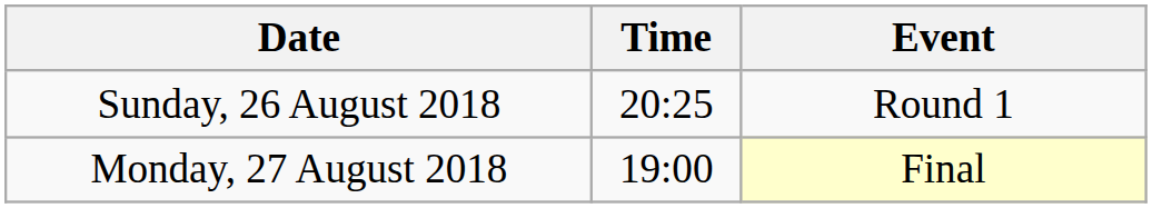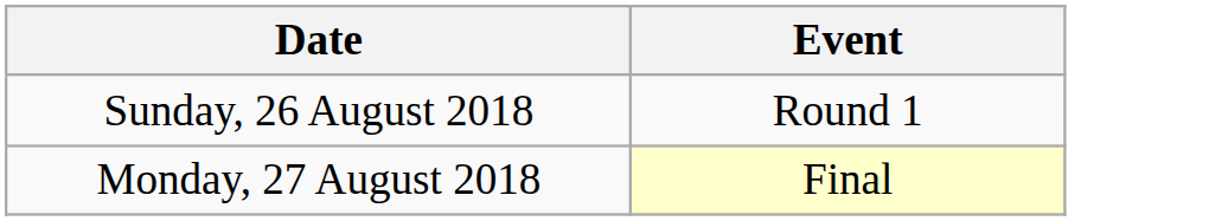 <table class = "wikitable" style="text-align:center;">
 <tr>
 <th width=220>Date</th>
-<th width=50>Time</th>
 <th width=150>Event</th>
 </tr>
 <tr>
 <td>Sunday, 26 August 2018</td>
-<td>20:25</td>
 <td>Round 1</td>
 </tr>
 <tr>
 <td>Monday, 27 August 2018</td>
-<td>19:00</td>
 <td bgcolor=ffffcc>Final</td>
 </tr>
 </table>
